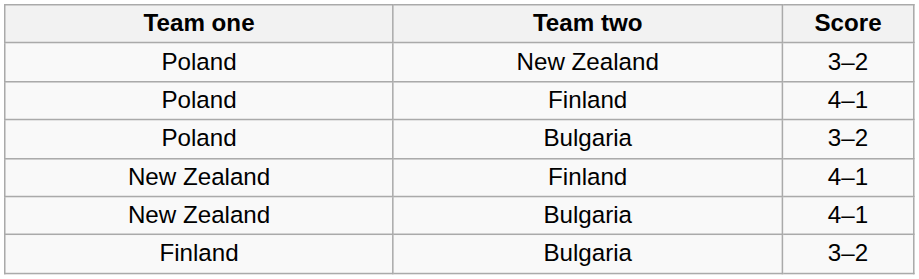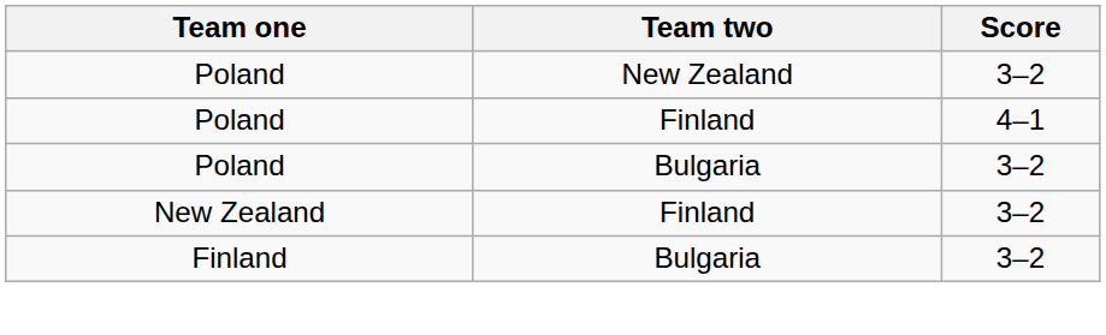 <table class="wikitable" style="text-align: center">
 <tr>
 <th width=250>Team one</th>
 <th width=250>Team two</th>
 <th width=80>Score</th>
 </tr>
 <tr>
 <td> Poland</td>
 <td> New Zealand</td>
 <td>3–2</td>
 </tr>
 <tr>
 <td> Poland</td>
 <td> Finland</td>
 <td>4–1</td>
 </tr>
 <tr>
 <td> Poland</td>
 <td> Bulgaria</td>
 <td>3–2</td>
 </tr>
 <tr>
 <td> New Zealand</td>
 <td> Finland</td>
-<td>4–1</td>
-</tr>
-<tr>
-<td> New Zealand</td>
-<td> Bulgaria</td>
-<td>4–1</td>
+<td>3–2</td>
 </tr>
 <tr>
 <td> Finland</td>
 <td> Bulgaria</td>
 <td>3–2</td>
 </tr>
 </table>
